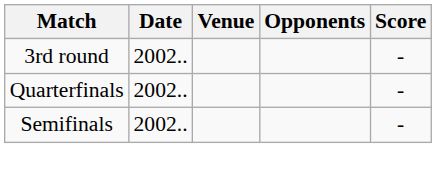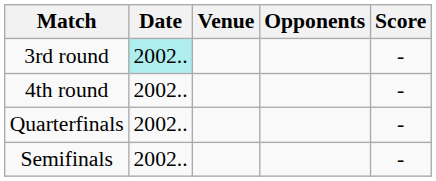 <table class="wikitable" style="text-align:center;">
 <tr>
 <th>Match</th>
 <th>Date</th>
 <th>Venue</th>
 <th>Opponents</th>
 <th>Score</th>
 </tr>
 <tr>
 <td>3rd round</td>
+<td style="background: paleturquoise;">2002..</td>
+<td></td>
+<td></td>
+<td>-</td>
+</tr>
+<tr>
+<td>4th round</td>
 <td>2002..</td>
 <td></td>
 <td></td>
 <td>-</td>
 </tr>
 <tr>
 <td>Quarterfinals</td>
 <td>2002..</td>
 <td></td>
 <td></td>
 <td>-</td>
 </tr>
 <tr>
 <td>Semifinals</td>
 <td>2002..</td>
 <td></td>
 <td></td>
 <td>-</td>
 </tr>
 </table>
